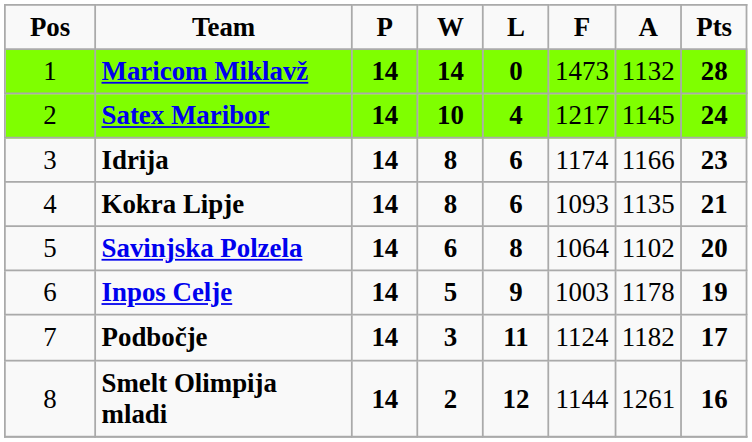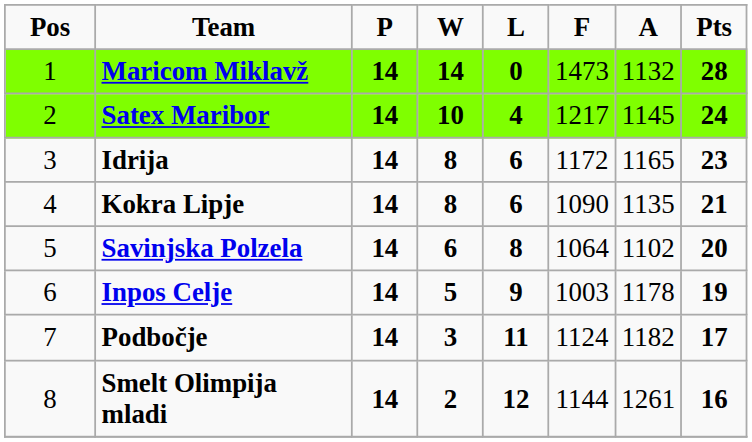 <table class="wikitable sortable" style="text-align: center; font-size:95%">
 <tr>
 <td width="44"><strong>Pos</strong></td>
 <td width="138"><strong>Team</strong></td>
 <td width="30"><strong>P</strong></td>
 <td width="30"><strong>W</strong></td>
 <td width="30"><strong>L</strong></td>
 <td width="30"><strong>F</strong></td>
 <td width="30"><strong>A</strong></td>
 <td width="30"><strong>Pts</strong></td>
 </tr>
 <tr bgcolor="7fff00">
 <td>1</td>
 <td align="left"><strong><a href='#'>Maricom Miklavž</a></strong></td>
 <td><strong>14</strong></td>
 <td><strong>14</strong></td>
 <td><strong>0</strong></td>
 <td>1473</td>
 <td>1132</td>
 <td><strong>28</strong></td>
 </tr>
 <tr bgcolor="7fff00">
 <td>2</td>
 <td align="left"><strong><a href='#'>Satex Maribor</a></strong></td>
 <td><strong>14</strong></td>
 <td><strong>10</strong></td>
 <td><strong>4</strong></td>
 <td>1217</td>
 <td>1145</td>
 <td><strong>24</strong></td>
 </tr>
 <tr>
 <td>3</td>
 <td align="left"><strong>Idrija</strong></td>
 <td><strong>14</strong></td>
 <td><strong>8</strong></td>
 <td><strong>6</strong></td>
-<td>1174</td>
-<td>1166</td>
+<td>1172</td>
+<td>1165</td>
 <td><strong>23</strong></td>
 </tr>
 <tr>
 <td>4</td>
 <td align="left"><strong>Kokra Lipje</strong></td>
 <td><strong>14</strong></td>
 <td><strong>8</strong></td>
 <td><strong>6</strong></td>
-<td>1093</td>
+<td>1090</td>
 <td>1135</td>
 <td><strong>21</strong></td>
 </tr>
 <tr>
 <td>5</td>
 <td align="left"><strong><a href='#'>Savinjska Polzela</a></strong></td>
 <td><strong>14</strong></td>
 <td><strong>6</strong></td>
 <td><strong>8</strong></td>
 <td>1064</td>
 <td>1102</td>
 <td><strong>20</strong></td>
 </tr>
 <tr>
 <td>6</td>
 <td align="left"><strong><a href='#'>Inpos Celje</a></strong></td>
 <td><strong>14</strong></td>
 <td><strong>5</strong></td>
 <td><strong>9</strong></td>
 <td>1003</td>
 <td>1178</td>
 <td><strong>19</strong></td>
 </tr>
 <tr>
 <td>7</td>
 <td align="left"><strong>Podbočje</strong></td>
 <td><strong>14</strong></td>
 <td><strong>3</strong></td>
 <td><strong>11</strong></td>
 <td>1124</td>
 <td>1182</td>
 <td><strong>17</strong></td>
 </tr>
 <tr>
 <td>8</td>
 <td align="left"><strong>Smelt Olimpija mladi</strong></td>
 <td><strong>14</strong></td>
 <td><strong>2</strong></td>
 <td><strong>12</strong></td>
 <td>1144</td>
 <td>1261</td>
 <td><strong>16</strong></td>
 </tr>
 <tr>
 </tr>
 </table>
